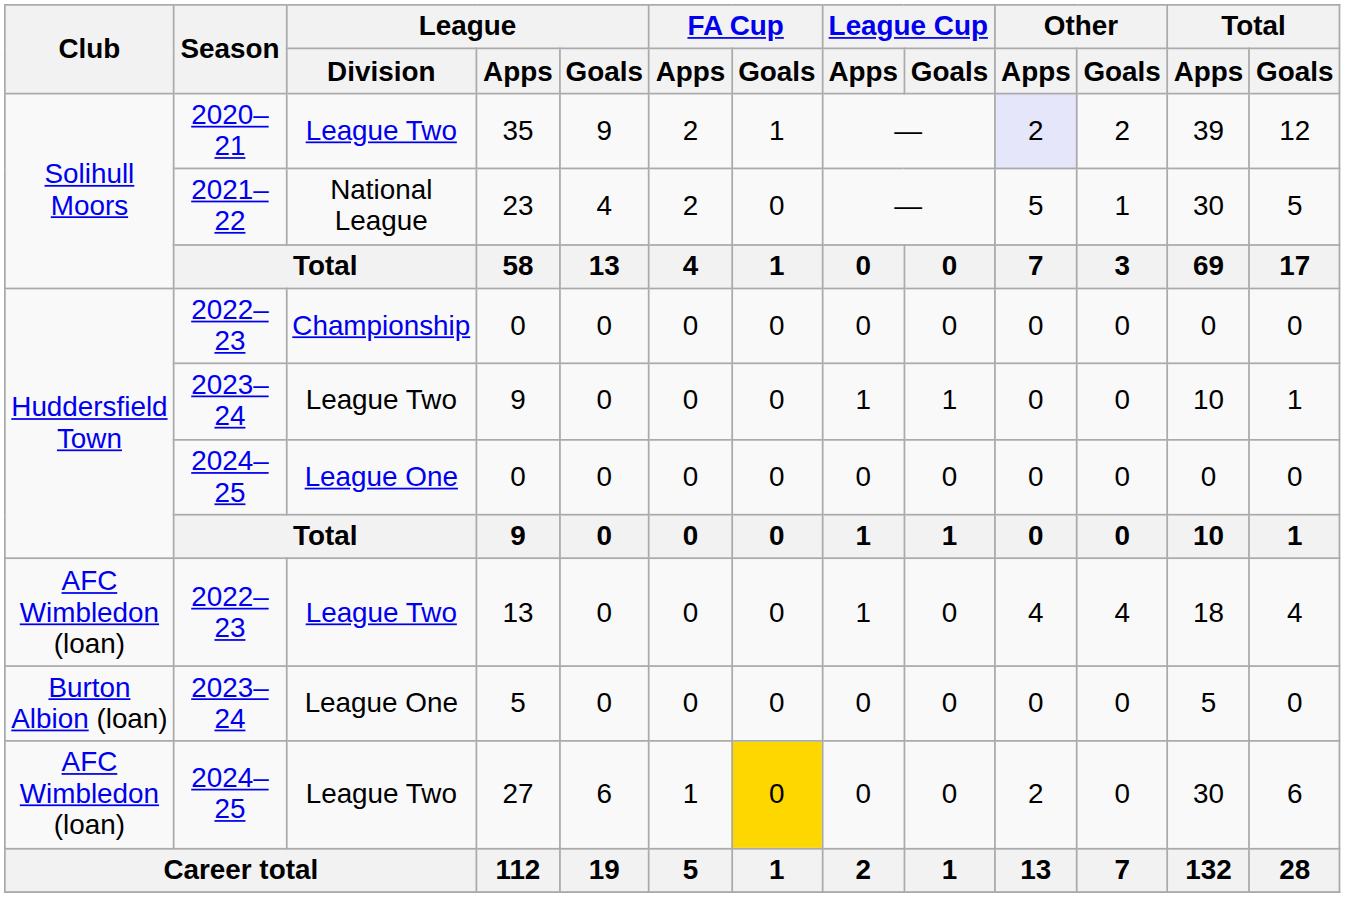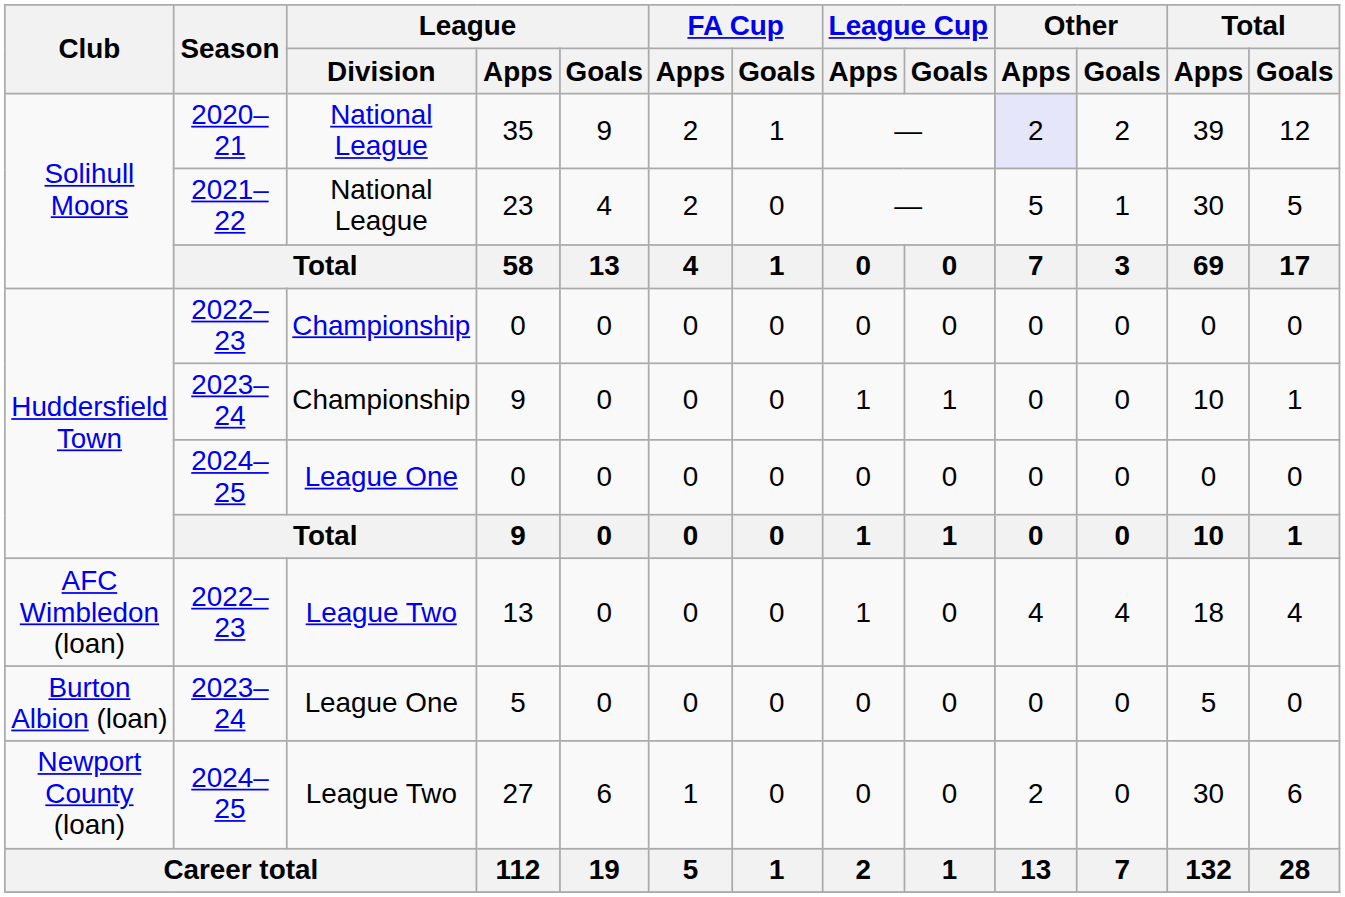 <table class="wikitable" style="text-align: center">
 <tr>
 <th rowspan="2">Club</th>
 <th rowspan="2">Season</th>
 <th colspan="3">League</th>
 <th colspan="2"><a href='#'>FA Cup</a></th>
 <th colspan="2"><a href='#'>League Cup</a></th>
 <th colspan="2">Other</th>
 <th colspan="2">Total</th>
 </tr>
 <tr>
 <th>Division</th>
 <th>Apps</th>
 <th>Goals</th>
 <th>Apps</th>
 <th>Goals</th>
 <th>Apps</th>
 <th>Goals</th>
 <th>Apps</th>
 <th>Goals</th>
 <th>Apps</th>
 <th>Goals</th>
 </tr>
 <tr>
 <td rowspan="3"><a href='#'>Solihull Moors</a></td>
 <td><a href='#'>2020–21</a></td>
-<td><a href='#'>League Two</a></td>
+<td><a href='#'>National League</a></td>
 <td>35</td>
 <td>9</td>
 <td>2</td>
 <td>1</td>
 <td colspan="2">—</td>
 <td style="background: lavender;">2</td>
 <td>2</td>
 <td>39</td>
 <td>12</td>
 </tr>
 <tr>
 <td><a href='#'>2021–22</a></td>
 <td>National League</td>
 <td>23</td>
 <td>4</td>
 <td>2</td>
 <td>0</td>
 <td colspan="2">—</td>
 <td>5</td>
 <td>1</td>
 <td>30</td>
 <td>5</td>
 </tr>
 <tr>
 <th colspan="2">Total</th>
 <th>58</th>
 <th>13</th>
 <th>4</th>
 <th>1</th>
 <th>0</th>
 <th>0</th>
 <th>7</th>
 <th>3</th>
 <th>69</th>
 <th>17</th>
 </tr>
 <tr>
 <td rowspan=4><a href='#'>Huddersfield Town</a></td>
 <td><a href='#'>2022–23</a></td>
 <td><a href='#'>Championship</a></td>
 <td>0</td>
 <td>0</td>
 <td>0</td>
 <td>0</td>
 <td>0</td>
 <td>0</td>
 <td>0</td>
 <td>0</td>
 <td>0</td>
 <td>0</td>
 </tr>
 <tr>
 <td><a href='#'>2023–24</a></td>
-<td>League Two</td>
+<td>Championship</td>
 <td>9</td>
 <td>0</td>
 <td>0</td>
 <td>0</td>
 <td>1</td>
 <td>1</td>
 <td>0</td>
 <td>0</td>
 <td>10</td>
 <td>1</td>
 </tr>
 <tr>
 <td><a href='#'>2024–25</a></td>
 <td><a href='#'>League One</a></td>
 <td>0</td>
 <td>0</td>
 <td>0</td>
 <td>0</td>
 <td>0</td>
 <td>0</td>
 <td>0</td>
 <td>0</td>
 <td>0</td>
 <td>0</td>
 </tr>
 <tr>
 <th colspan="2">Total</th>
 <th>9</th>
 <th>0</th>
 <th>0</th>
 <th>0</th>
 <th>1</th>
 <th>1</th>
 <th>0</th>
 <th>0</th>
 <th>10</th>
 <th>1</th>
 </tr>
 <tr>
 <td><a href='#'>AFC Wimbledon</a> (loan)</td>
 <td><a href='#'>2022–23</a></td>
 <td><a href='#'>League Two</a></td>
 <td>13</td>
 <td>0</td>
 <td>0</td>
 <td>0</td>
 <td>1</td>
 <td>0</td>
 <td>4</td>
 <td>4</td>
 <td>18</td>
 <td>4</td>
 </tr>
 <tr>
 <td><a href='#'>Burton Albion</a> (loan)</td>
 <td><a href='#'>2023–24</a></td>
 <td>League One</td>
 <td>5</td>
 <td>0</td>
 <td>0</td>
 <td>0</td>
 <td>0</td>
 <td>0</td>
 <td>0</td>
 <td>0</td>
 <td>5</td>
 <td>0</td>
 </tr>
 <tr>
-<td><a href='#'>AFC Wimbledon</a> (loan)</td>
+<td><a href='#'>Newport County</a> (loan)</td>
 <td><a href='#'>2024–25</a></td>
 <td>League Two</td>
 <td>27</td>
 <td>6</td>
 <td>1</td>
-<td style="background: gold;">0</td>
+<td>0</td>
 <td>0</td>
 <td>0</td>
 <td>2</td>
 <td>0</td>
 <td>30</td>
 <td>6</td>
 </tr>
 <tr>
 <th colspan="3">Career total</th>
 <th>112</th>
 <th>19</th>
 <th>5</th>
 <th>1</th>
 <th>2</th>
 <th>1</th>
 <th>13</th>
 <th>7</th>
 <th>132</th>
 <th>28</th>
 </tr>
 <tr>
 </tr>
 </table>
